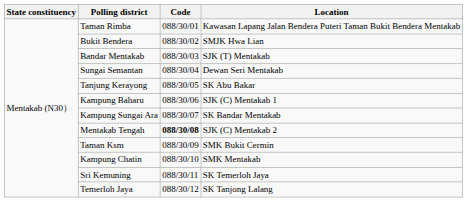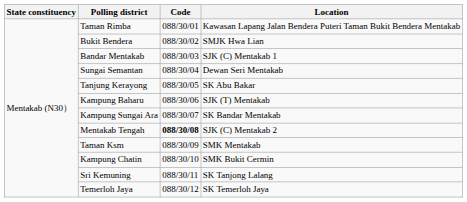 <table class="wikitable sortable mw-collapsible" style="white-space:nowrap;font-size:85%">
 <tr>
 <th>State constituency</th>
 <th>Polling district</th>
 <th>Code</th>
 <th>Location</th>
 </tr>
 <tr>
 <td rowspan="12">Mentakab (N30）</td>
 <td>Taman Rimba</td>
 <td>088/30/01</td>
 <td>Kawasan Lapang Jalan Bendera Puteri Taman Bukit Bendera Mentakab</td>
 </tr>
 <tr>
 <td>Bukit Bendera</td>
 <td>088/30/02</td>
 <td>SMJK Hwa Lian</td>
 </tr>
 <tr>
 <td>Bandar Mentakab</td>
 <td>088/30/03</td>
-<td>SJK (T) Mentakab</td>
+<td>SJK (C) Mentakab 1</td>
 </tr>
 <tr>
 <td>Sungai Semantan</td>
 <td>088/30/04</td>
 <td>Dewan Seri Mentakab</td>
 </tr>
 <tr>
 <td>Tanjung Kerayong</td>
 <td>088/30/05</td>
 <td>SK Abu Bakar</td>
 </tr>
 <tr>
 <td>Kampung Baharu</td>
 <td>088/30/06</td>
-<td>SJK (C) Mentakab 1</td>
+<td>SJK (T) Mentakab</td>
 </tr>
 <tr>
 <td>Kampung Sungai Ara</td>
 <td>088/30/07</td>
 <td>SK Bandar Mentakab</td>
 </tr>
 <tr>
 <td>Mentakab Tengah</td>
 <td><strong>088/30/08</strong></td>
 <td>SJK (C) Mentakab 2</td>
 </tr>
 <tr>
 <td>Taman Ksm</td>
 <td>088/30/09</td>
-<td>SMK Bukit Cermin</td>
+<td>SMK Mentakab</td>
 </tr>
 <tr>
 <td>Kampung Chatin</td>
 <td>088/30/10</td>
-<td>SMK Mentakab</td>
+<td>SMK Bukit Cermin</td>
 </tr>
 <tr>
 <td>Sri Kemuning</td>
 <td>088/30/11</td>
-<td>SK Temerloh Jaya</td>
+<td>SK Tanjong Lalang</td>
 </tr>
 <tr>
 <td>Temerloh Jaya</td>
 <td>088/30/12</td>
-<td>SK Tanjong Lalang</td>
+<td>SK Temerloh Jaya</td>
 </tr>
 </table>
